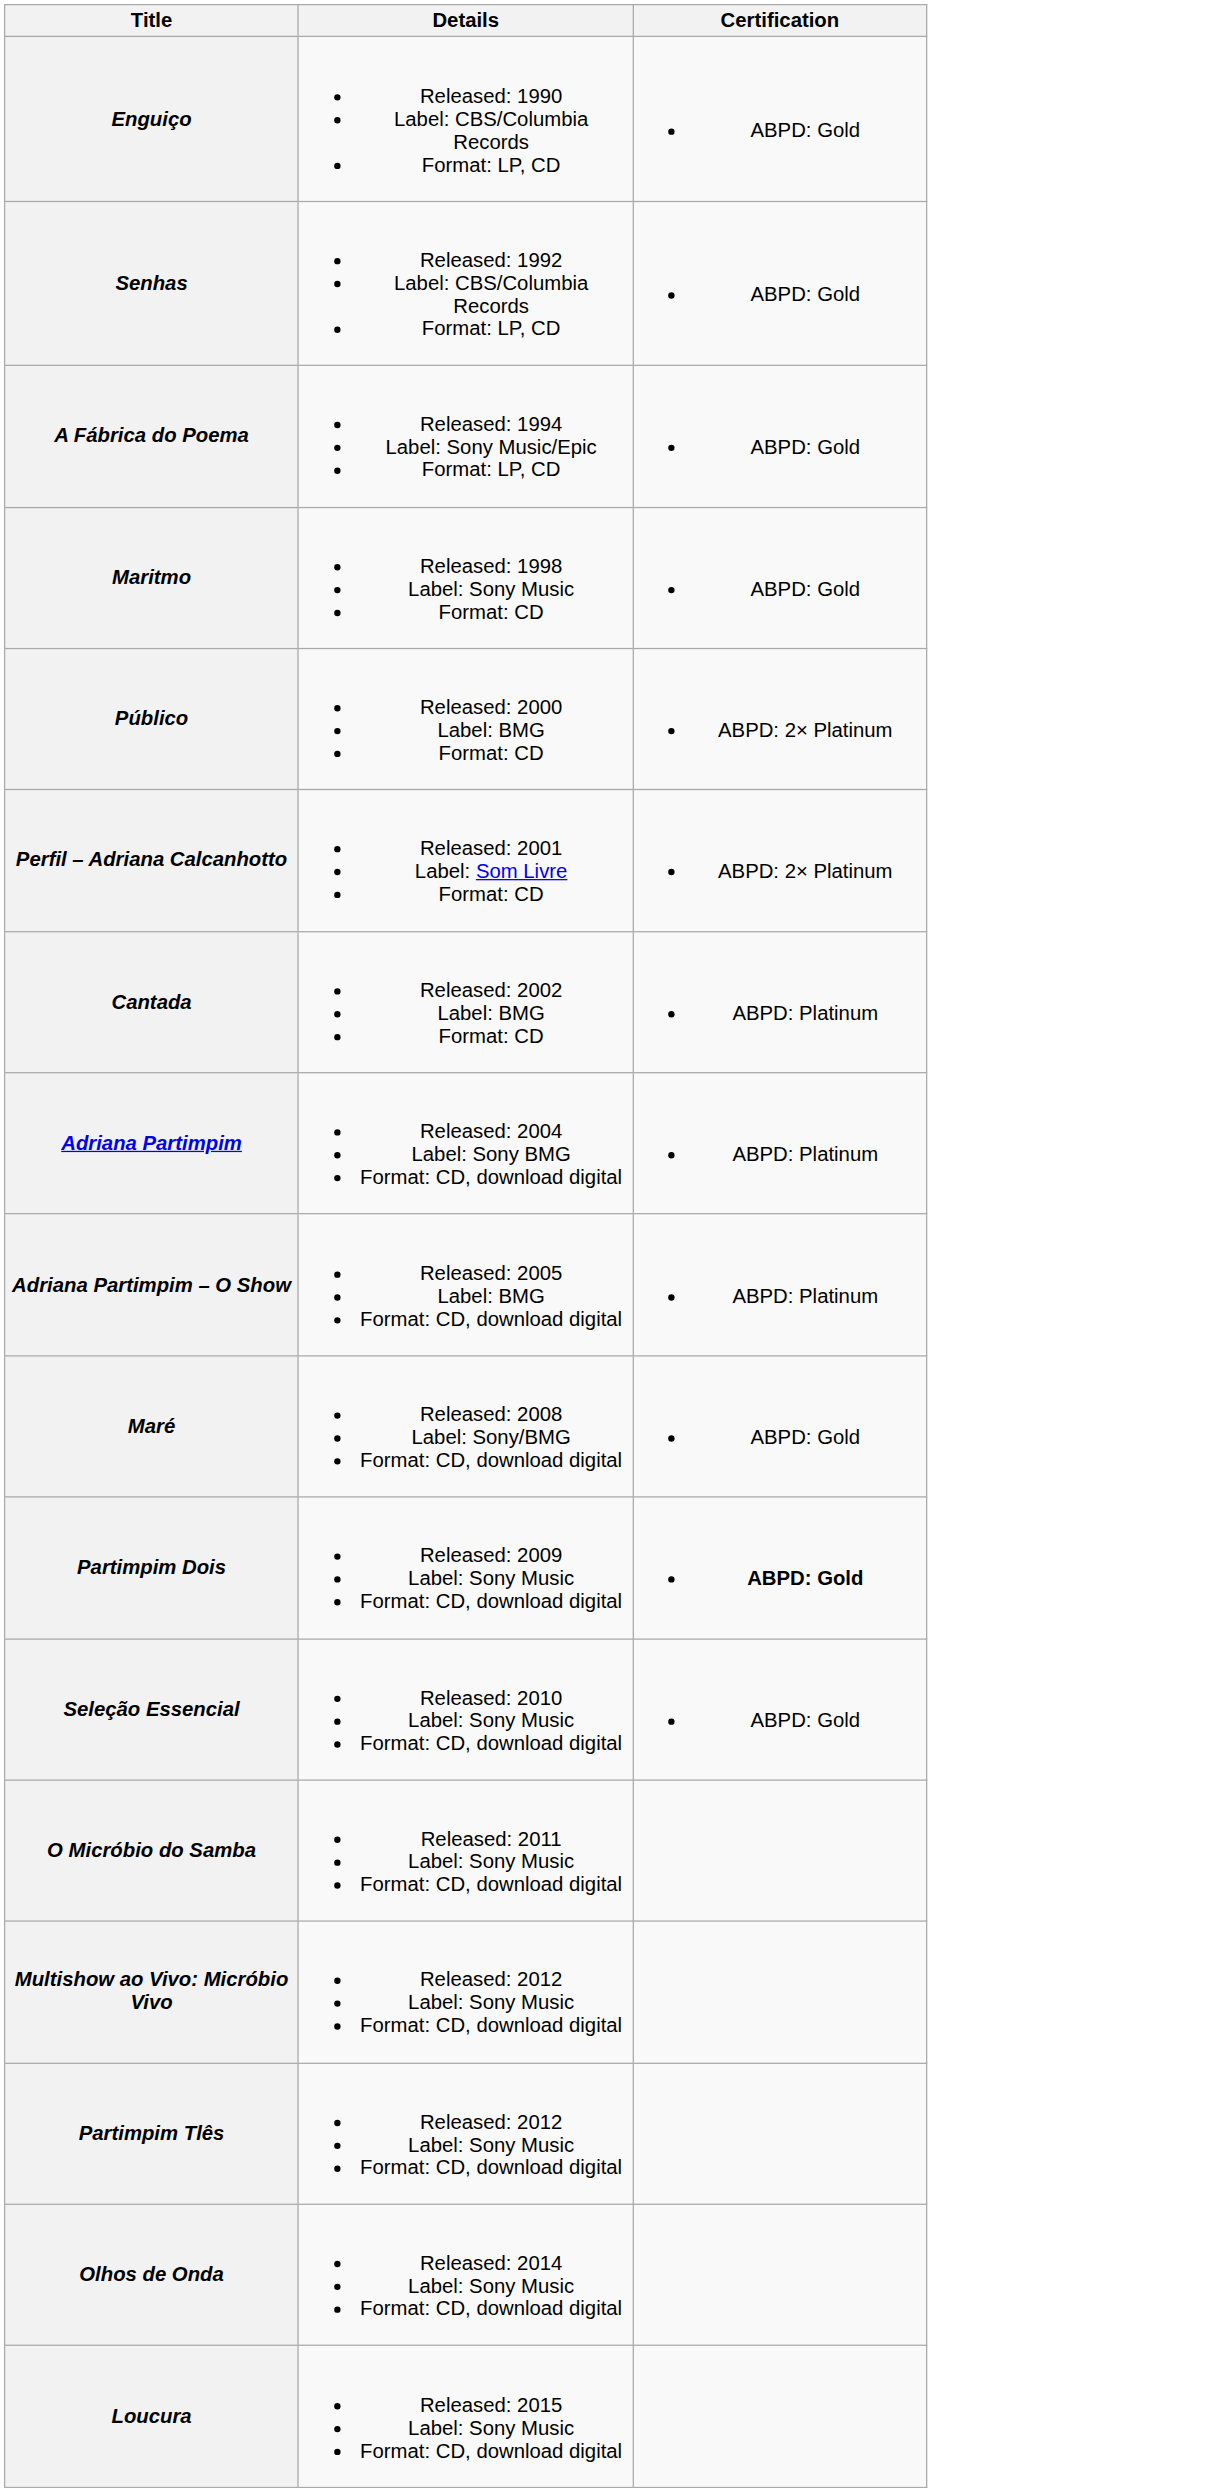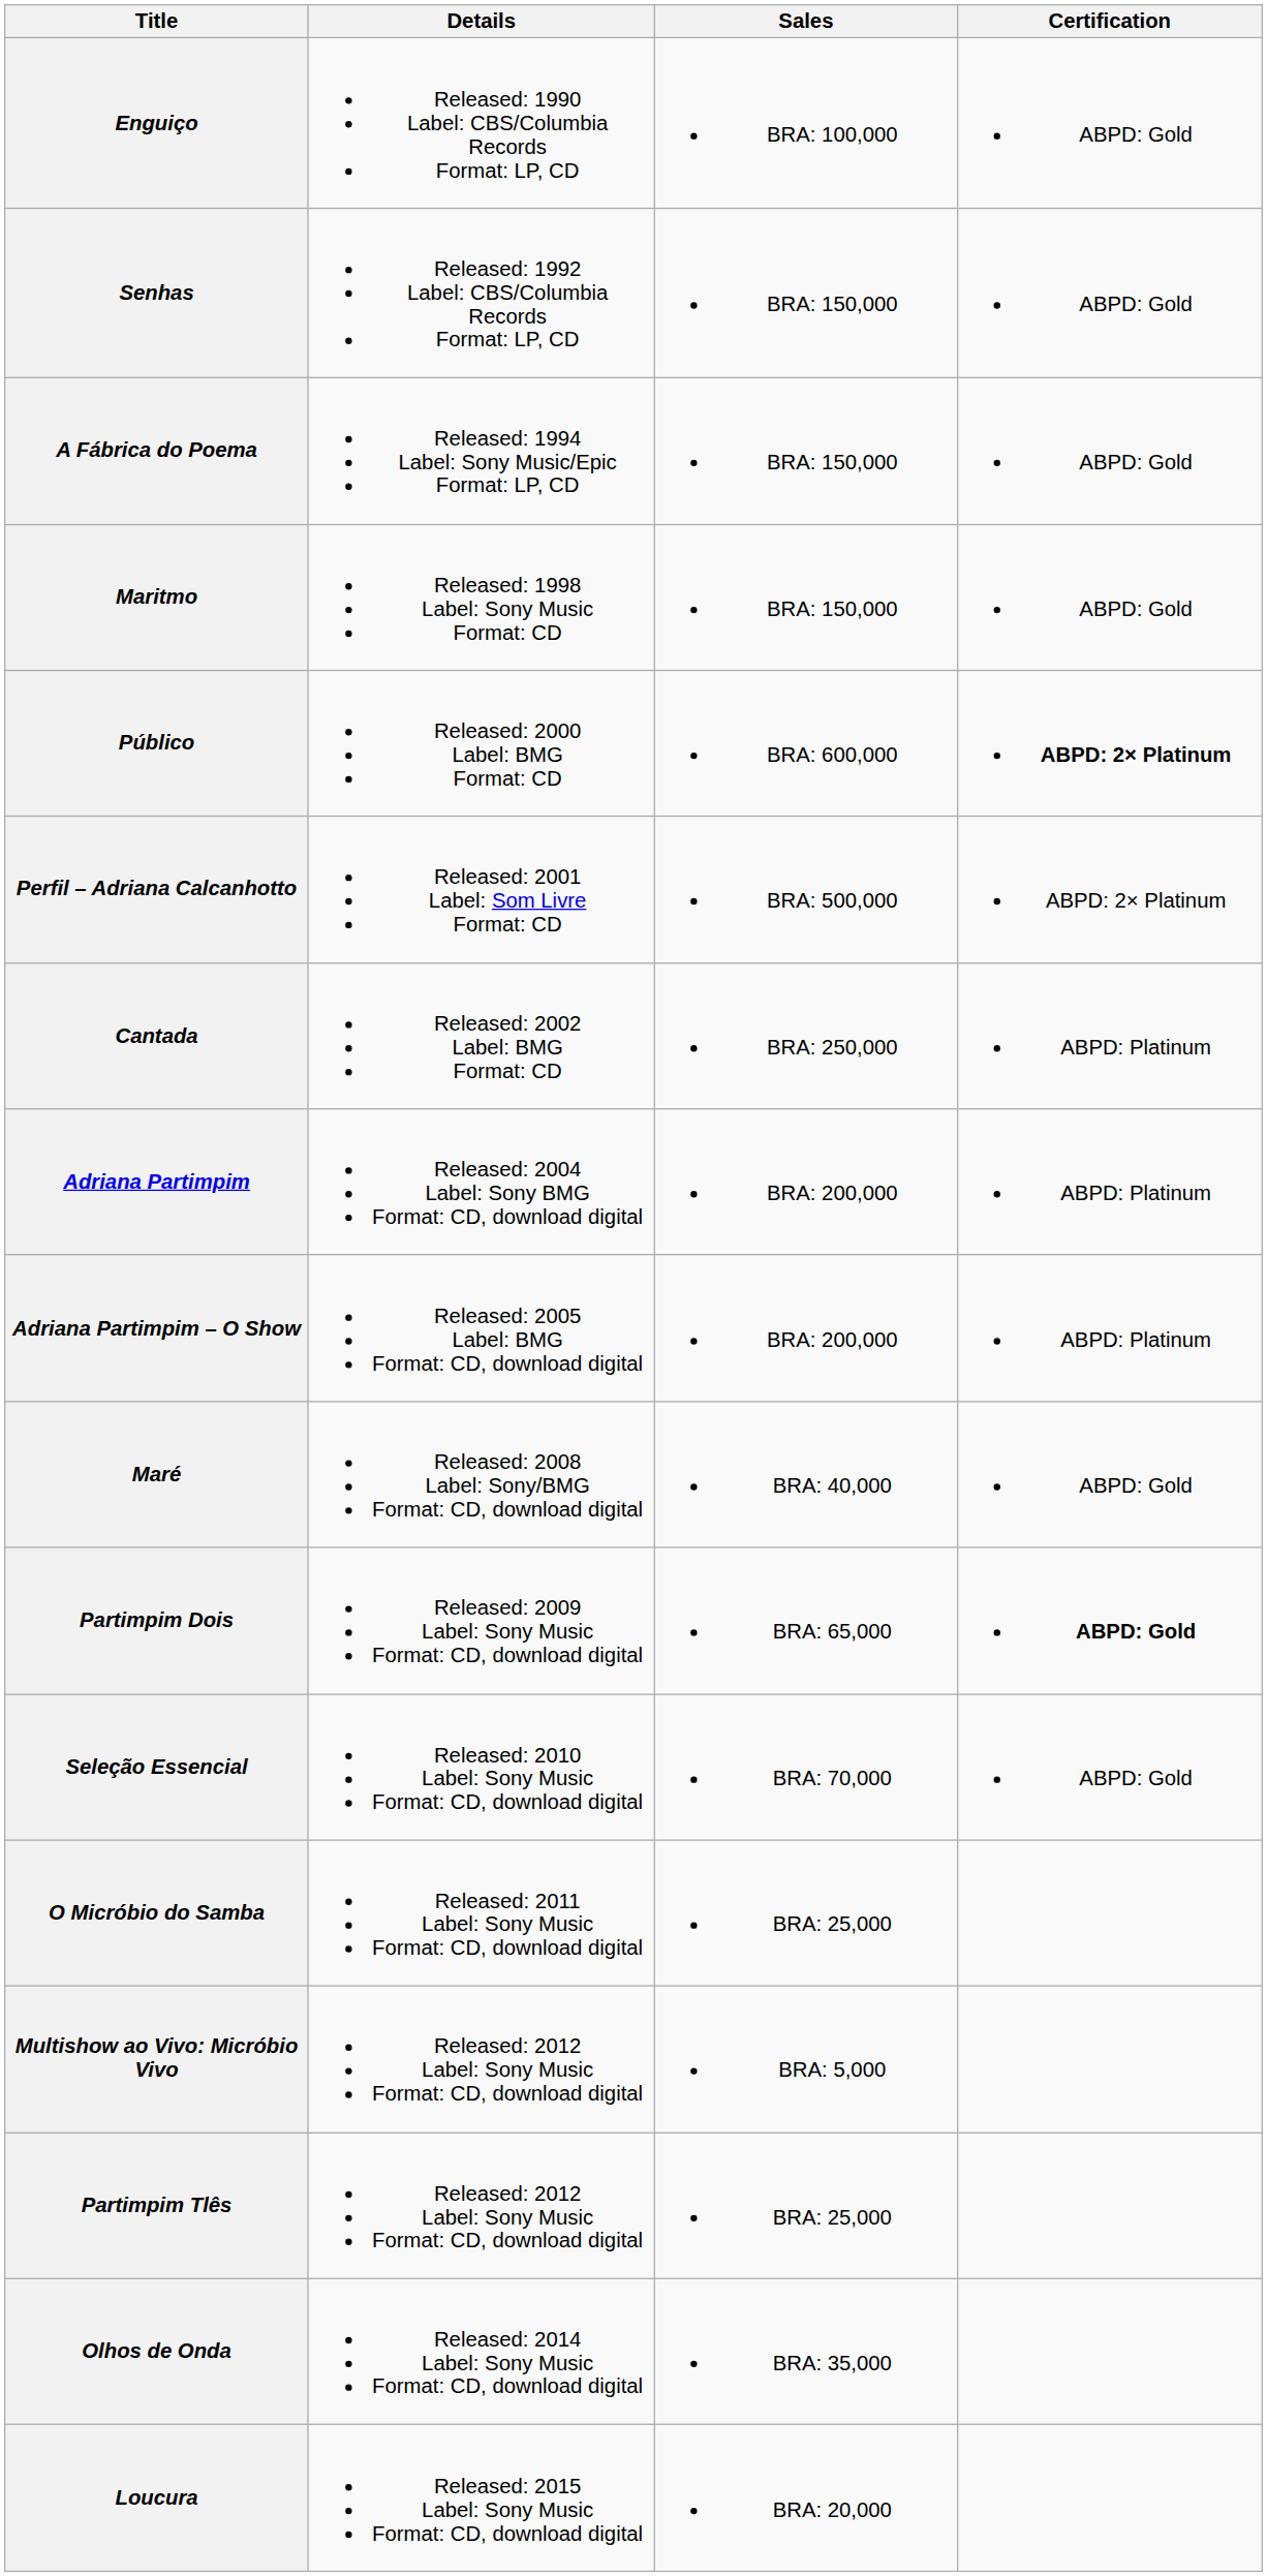 <table class="wikitable plainrowheaders" style="text-align:center;">
 <tr>
 <th scope="col" style="width:14em;">Title</th>
 <th scope="col" style="width:16em;">Details</th>
+<th scope="col" style="width:14em;">Sales</th>
 <th scope="col" style="width:14em;">Certification</th>
 </tr>
 <tr>
 <th scope="row"><em>Enguiço</em></th>
 <td><br><ul><li>Released: 1990</li><li>Label: CBS/Columbia Records</li><li>Format: LP, CD</li></ul></td>
+<td><br><ul><li>BRA: 100,000</li></ul></td>
 <td><br><ul><li>ABPD: Gold</li></ul></td>
 </tr>
 <tr>
 <th scope="row"><em>Senhas</em></th>
 <td><br><ul><li>Released: 1992</li><li>Label: CBS/Columbia Records</li><li>Format: LP, CD</li></ul></td>
+<td><br><ul><li>BRA: 150,000</li></ul></td>
 <td><br><ul><li>ABPD: Gold</li></ul></td>
 </tr>
 <tr>
 <th scope="row"><em>A Fábrica do Poema</em></th>
 <td><br><ul><li>Released: 1994</li><li>Label:  Sony Music/Epic</li><li>Format: LP, CD</li></ul></td>
+<td><br><ul><li>BRA: 150,000</li></ul></td>
 <td><br><ul><li>ABPD: Gold</li></ul></td>
 </tr>
 <tr>
 <th scope="row"><em>Maritmo</em></th>
 <td><br><ul><li>Released: 1998</li><li>Label: Sony Music</li><li>Format: CD</li></ul></td>
+<td><br><ul><li>BRA: 150,000</li></ul></td>
 <td><br><ul><li>ABPD: Gold</li></ul></td>
 </tr>
 <tr>
 <th scope="row"><em>Público</em></th>
 <td><br><ul><li>Released: 2000</li><li>Label: BMG</li><li>Format: CD</li></ul></td>
-<td><br><ul><li>ABPD: 2× Platinum</li></ul></td>
+<td><br><ul><li>BRA: 600,000</li></ul></td>
+<td><strong><br><ul><li>ABPD: 2× Platinum</li></ul></strong></td>
 </tr>
 <tr>
 <th scope="row"><em>Perfil – Adriana Calcanhotto</em></th>
 <td><br><ul><li>Released: 2001</li><li>Label: <a href='#'>Som Livre</a></li><li>Format: CD</li></ul></td>
+<td><br><ul><li>BRA: 500,000</li></ul></td>
 <td><br><ul><li>ABPD: 2× Platinum</li></ul></td>
 </tr>
 <tr>
 <th scope="row"><em>Cantada</em></th>
 <td><br><ul><li>Released: 2002</li><li>Label: BMG</li><li>Format: CD</li></ul></td>
+<td><br><ul><li>BRA: 250,000</li></ul></td>
 <td><br><ul><li>ABPD: Platinum</li></ul></td>
 </tr>
 <tr>
 <th scope="row"><em><a href='#'>Adriana Partimpim</a></em></th>
 <td><br><ul><li>Released: 2004</li><li>Label: Sony BMG</li><li>Format: CD, download digital</li></ul></td>
+<td><br><ul><li>BRA: 200,000</li></ul></td>
 <td><br><ul><li>ABPD: Platinum</li></ul></td>
 </tr>
 <tr>
 <th scope="row"><em>Adriana Partimpim – O Show</em></th>
 <td><br><ul><li>Released: 2005</li><li>Label: BMG</li><li>Format: CD, download digital</li></ul></td>
+<td><br><ul><li>BRA: 200,000</li></ul></td>
 <td><br><ul><li>ABPD: Platinum</li></ul></td>
 </tr>
 <tr>
 <th scope="row"><em>Maré</em></th>
 <td><br><ul><li>Released: 2008</li><li>Label: Sony/BMG</li><li>Format: CD, download digital</li></ul></td>
+<td><br><ul><li>BRA: 40,000</li></ul></td>
 <td><br><ul><li>ABPD: Gold</li></ul></td>
 </tr>
 <tr>
 <th scope="row"><em>Partimpim Dois</em></th>
 <td><br><ul><li>Released: 2009</li><li>Label: Sony Music</li><li>Format: CD, download digital</li></ul></td>
+<td><br><ul><li>BRA: 65,000</li></ul></td>
 <td><strong><br><ul><li>ABPD: Gold</li></ul></strong></td>
 </tr>
 <tr>
 <th scope="row"><em>Seleção Essencial</em></th>
 <td><br><ul><li>Released: 2010</li><li>Label: Sony Music</li><li>Format: CD, download digital</li></ul></td>
+<td><br><ul><li>BRA: 70,000</li></ul></td>
 <td><br><ul><li>ABPD: Gold</li></ul></td>
 </tr>
 <tr>
 <th scope="row"><em>O Micróbio do Samba</em></th>
 <td><br><ul><li>Released: 2011</li><li>Label: Sony Music</li><li>Format: CD, download digital</li></ul></td>
+<td><br><ul><li>BRA: 25,000</li></ul></td>
 <td></td>
 </tr>
 <tr>
 <th scope="row"><em>Multishow ao Vivo: Micróbio Vivo</em></th>
 <td><br><ul><li>Released: 2012</li><li>Label: Sony Music</li><li>Format: CD, download digital</li></ul></td>
+<td><br><ul><li>BRA: 5,000</li></ul></td>
 <td></td>
 </tr>
 <tr>
 <th scope="row"><em>Partimpim Tlês</em></th>
 <td><br><ul><li>Released: 2012</li><li>Label: Sony Music</li><li>Format: CD, download digital</li></ul></td>
+<td><br><ul><li>BRA: 25,000</li></ul></td>
 <td></td>
 </tr>
 <tr>
 <th scope="row"><em>Olhos de Onda</em></th>
 <td><br><ul><li>Released: 2014</li><li>Label: Sony Music</li><li>Format: CD, download digital</li></ul></td>
+<td><br><ul><li>BRA: 35,000</li></ul></td>
 <td></td>
 </tr>
 <tr>
 <th scope="row"><em>Loucura</em></th>
 <td><br><ul><li>Released: 2015</li><li>Label: Sony Music</li><li>Format: CD, download digital</li></ul></td>
+<td><br><ul><li>BRA: 20,000</li></ul></td>
 <td></td>
 </tr>
 </table>
